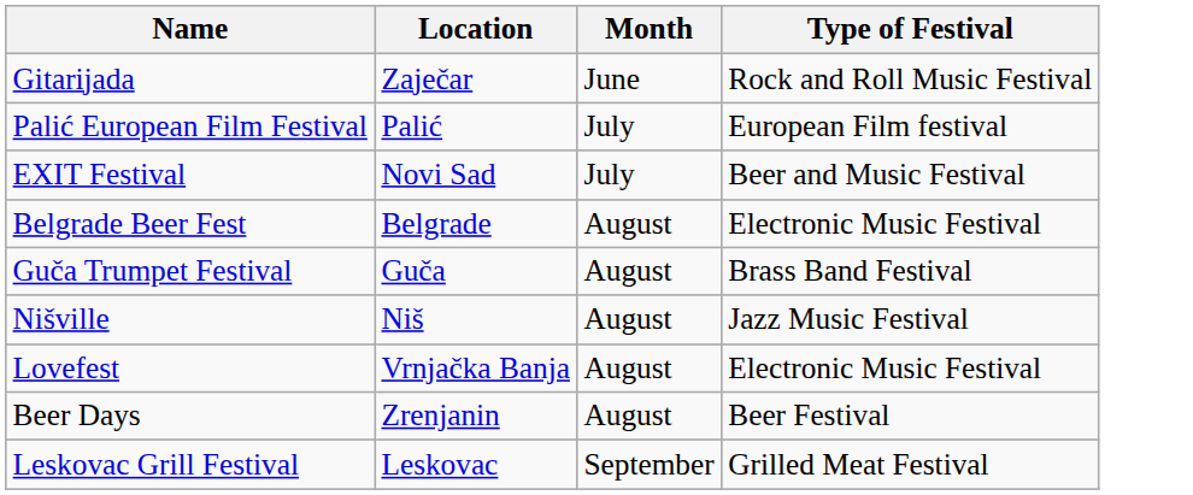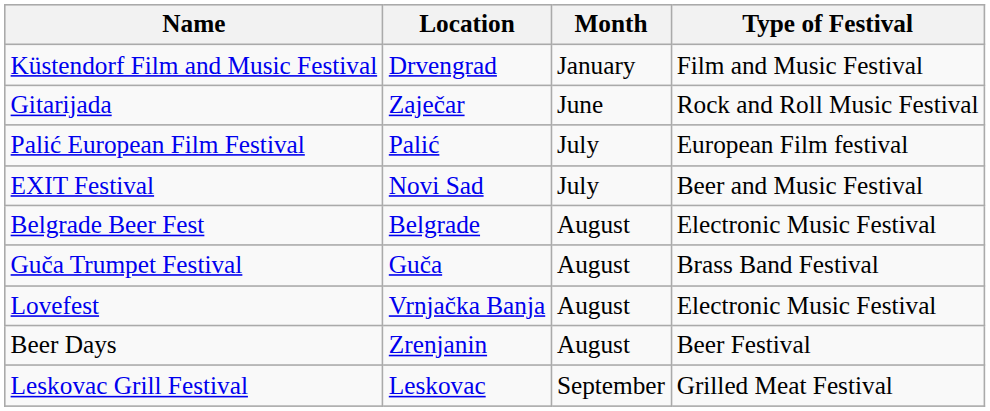 <table class="wikitable sortable">
 <tr>
 <th>Name</th>
 <th>Location</th>
 <th>Month</th>
 <th>Type of Festival</th>
+</tr>
+<tr>
+<td><a href='#'>Küstendorf Film and Music Festival</a></td>
+<td><a href='#'>Drvengrad</a></td>
+<td>January</td>
+<td>Film and Music Festival</td>
 </tr>
 <tr>
 <td><a href='#'>Gitarijada</a></td>
 <td><a href='#'>Zaječar</a></td>
 <td>June</td>
 <td>Rock and Roll Music Festival</td>
 </tr>
 <tr>
 <td><a href='#'>Palić European Film Festival</a></td>
 <td><a href='#'>Palić</a></td>
 <td>July</td>
 <td>European Film festival</td>
 </tr>
 <tr>
 <td><a href='#'>EXIT Festival</a></td>
 <td><a href='#'>Novi Sad</a></td>
 <td>July</td>
 <td>Beer and Music Festival</td>
 </tr>
 <tr>
 <td><a href='#'>Belgrade Beer Fest</a></td>
 <td><a href='#'>Belgrade</a></td>
 <td>August</td>
 <td>Electronic Music Festival</td>
 </tr>
 <tr>
 <td><a href='#'>Guča Trumpet Festival</a></td>
 <td><a href='#'>Guča</a></td>
 <td>August</td>
 <td>Brass Band Festival</td>
 </tr>
 <tr>
-<td><a href='#'>Nišville</a></td>
-<td><a href='#'>Niš</a></td>
-<td>August</td>
-<td>Jazz Music Festival</td>
-</tr>
-<tr>
 <td><a href='#'>Lovefest</a></td>
 <td><a href='#'>Vrnjačka Banja</a></td>
 <td>August</td>
 <td>Electronic Music Festival</td>
 </tr>
 <tr>
 <td>Beer Days</td>
 <td><a href='#'>Zrenjanin</a></td>
 <td>August</td>
 <td>Beer Festival</td>
 </tr>
 <tr>
 <td><a href='#'>Leskovac Grill Festival</a></td>
 <td><a href='#'>Leskovac</a></td>
 <td>September</td>
 <td>Grilled Meat Festival</td>
 </tr>
 </table>
